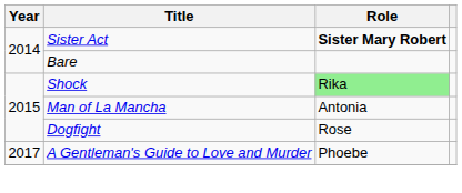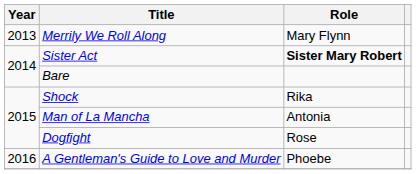 <table class="wikitable">
 <tr>
 <th>Year</th>
 <th>Title</th>
 <th>Role</th>
 <th></th>
+</tr>
+<tr>
+<td>2013</td>
+<td><em><a href='#'>Merrily We Roll Along</a></em></td>
+<td>Mary Flynn</td>
+<td></td>
 </tr>
 <tr>
 <td rowspan="2">2014</td>
 <td><em><a href='#'>Sister Act</a></em></td>
 <td><strong>Sister Mary Robert</strong></td>
 <td></td>
 </tr>
 <tr>
 <td><em>Bare</em></td>
 <td></td>
 <td></td>
 </tr>
 <tr>
 <td rowspan="3">2015</td>
 <td><em><a href='#'>Shock</a></em></td>
-<td style="background: lightgreen;">Rika</td>
+<td>Rika</td>
 <td></td>
 </tr>
 <tr>
 <td><em><a href='#'>Man of La Mancha</a></em></td>
 <td>Antonia</td>
 <td></td>
 </tr>
 <tr>
 <td><em><a href='#'>Dogfight</a></em></td>
 <td>Rose</td>
 <td></td>
 </tr>
 <tr>
-<td>2017</td>
+<td>2016</td>
 <td><em><a href='#'>A Gentleman's Guide to Love and Murder</a></em></td>
 <td>Phoebe</td>
 <td></td>
 </tr>
 <tr>
 </tr>
 </table>
